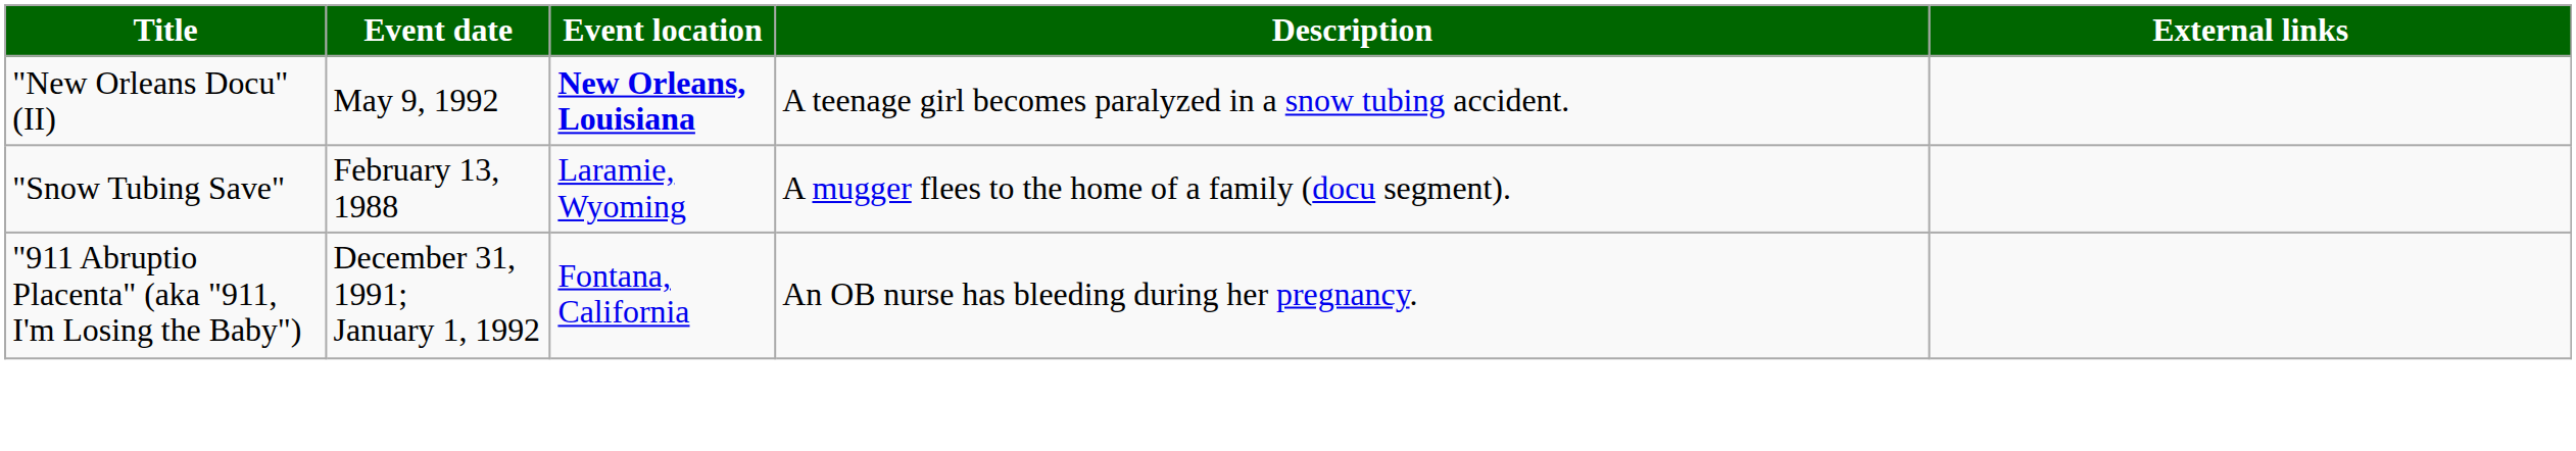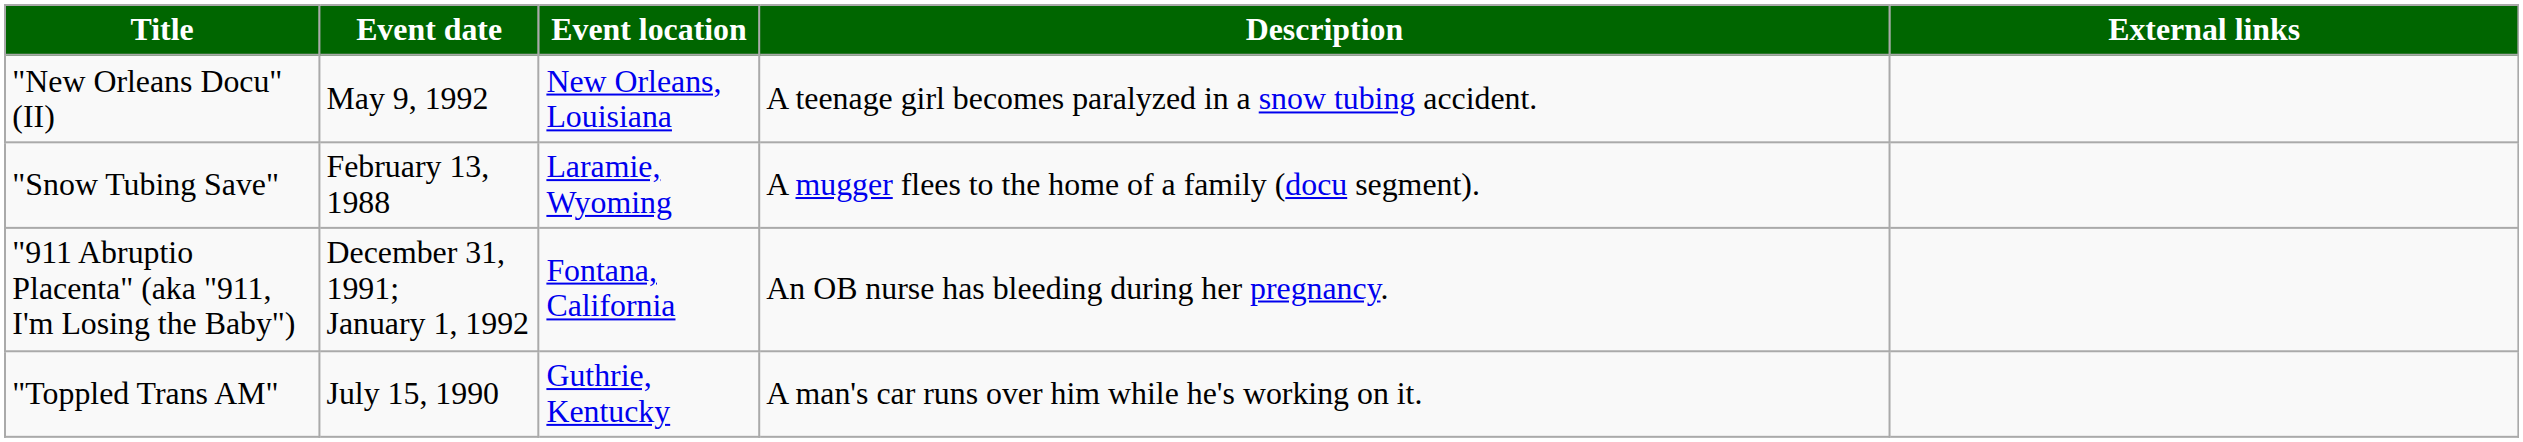 <table class="wikitable" style="width: 100%;">
 <tr>
 <th style="background: #006600; color: #FFFFFF; width: 10%;">Title</th>
 <th style="background: #006600; color: #FFFFFF; width: 7%;">Event date</th>
 <th style="background: #006600; color: #FFFFFF; width: 7%;">Event location</th>
 <th style="background: #006600; color: #FFFFFF; width: 36%;">Description</th>
 <th style="background: #006600; color: #FFFFFF; width: 20%;">External links</th>
 </tr>
 <tr>
 <td>"New Orleans Docu" (II)</td>
 <td>May 9, 1992</td>
-<td><strong><a href='#'>New Orleans, Louisiana</a></strong></td>
+<td><a href='#'>New Orleans, Louisiana</a></td>
 <td>A teenage girl becomes paralyzed in a <a href='#'>snow tubing</a> accident.</td>
 <td></td>
 </tr>
 <tr>
 <td>"Snow Tubing Save"</td>
 <td>February 13, 1988</td>
 <td><a href='#'>Laramie, Wyoming</a></td>
 <td>A <a href='#'>mugger</a> flees to the home of a family (<a href='#'>docu</a> segment).</td>
 <td></td>
 </tr>
 <tr>
 <td>"911 Abruptio Placenta" (aka "911, I'm Losing the Baby")</td>
 <td>December 31, 1991;<br>January 1, 1992</td>
 <td><a href='#'>Fontana, California</a></td>
 <td>An OB nurse has bleeding during her <a href='#'>pregnancy</a>.</td>
 <td></td>
 </tr>
+<tr>
+<td>"Toppled Trans AM"</td>
+<td>July 15, 1990</td>
+<td><a href='#'>Guthrie, Kentucky</a></td>
+<td>A man's car runs over him while he's working on it.</td>
+<td></td>
+</tr>
 </table>
